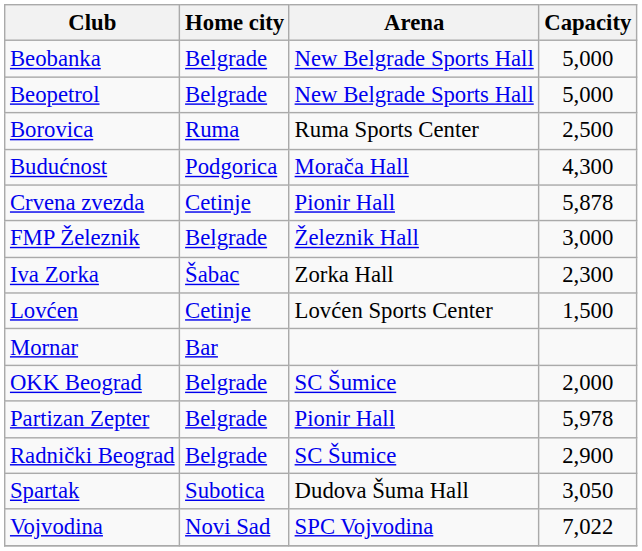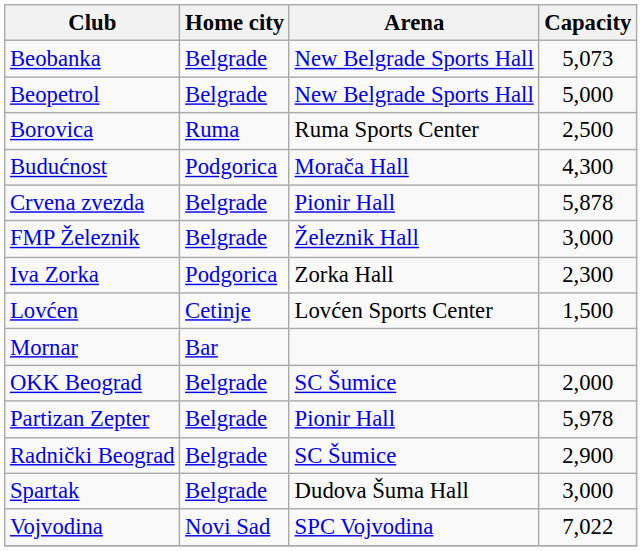 <table class="wikitable">
 <tr>
 <th>Club</th>
 <th>Home city</th>
 <th>Arena</th>
 <th>Capacity</th>
 </tr>
 <tr>
 <td><a href='#'>Beobanka</a></td>
 <td><a href='#'>Belgrade</a></td>
 <td><a href='#'>New Belgrade Sports Hall</a></td>
-<td style="text-align:center">5,000</td>
+<td style="text-align:center">5,073</td>
 </tr>
 <tr>
 <td><a href='#'>Beopetrol</a></td>
 <td><a href='#'>Belgrade</a></td>
 <td><a href='#'>New Belgrade Sports Hall</a></td>
 <td style="text-align:center">5,000</td>
 </tr>
 <tr>
 <td><a href='#'>Borovica</a></td>
 <td><a href='#'>Ruma</a></td>
 <td>Ruma Sports Center</td>
 <td style="text-align:center">2,500</td>
 </tr>
 <tr>
 <td><a href='#'>Budućnost</a></td>
 <td><a href='#'>Podgorica</a></td>
 <td><a href='#'>Morača Hall</a></td>
 <td style="text-align:center">4,300</td>
 </tr>
 <tr>
 <td><a href='#'>Crvena zvezda</a></td>
-<td><a href='#'>Cetinje</a></td>
+<td><a href='#'>Belgrade</a></td>
 <td><a href='#'>Pionir Hall</a></td>
 <td style="text-align:center">5,878</td>
 </tr>
 <tr>
 <td><a href='#'>FMP Železnik</a></td>
 <td><a href='#'>Belgrade</a></td>
 <td><a href='#'>Železnik Hall</a></td>
 <td style="text-align:center">3,000</td>
 </tr>
 <tr>
 <td><a href='#'>Iva Zorka</a></td>
-<td><a href='#'>Šabac</a></td>
+<td><a href='#'>Podgorica</a></td>
 <td>Zorka Hall</td>
 <td style="text-align:center">2,300</td>
 </tr>
 <tr>
 <td><a href='#'>Lovćen</a></td>
 <td><a href='#'>Cetinje</a></td>
 <td>Lovćen Sports Center</td>
 <td style="text-align:center">1,500</td>
 </tr>
 <tr>
 <td><a href='#'>Mornar</a></td>
 <td><a href='#'>Bar</a></td>
 <td></td>
 <td style="text-align:center"></td>
 </tr>
 <tr>
 <td><a href='#'>OKK Beograd</a></td>
 <td><a href='#'>Belgrade</a></td>
 <td><a href='#'>SC Šumice</a></td>
 <td style="text-align:center">2,000</td>
 </tr>
 <tr>
 <td><a href='#'>Partizan Zepter</a></td>
 <td><a href='#'>Belgrade</a></td>
 <td><a href='#'>Pionir Hall</a></td>
 <td style="text-align:center">5,978</td>
 </tr>
 <tr>
 <td><a href='#'>Radnički Beograd</a></td>
 <td><a href='#'>Belgrade</a></td>
 <td><a href='#'>SC Šumice</a></td>
 <td style="text-align:center">2,900</td>
 </tr>
 <tr>
 <td><a href='#'>Spartak</a></td>
-<td><a href='#'>Subotica</a></td>
+<td><a href='#'>Belgrade</a></td>
 <td>Dudova Šuma Hall</td>
-<td style="text-align:center">3,050</td>
+<td style="text-align:center">3,000</td>
 </tr>
 <tr>
 <td><a href='#'>Vojvodina</a></td>
 <td><a href='#'>Novi Sad</a></td>
 <td><a href='#'>SPC Vojvodina</a></td>
 <td style="text-align:center">7,022</td>
 </tr>
 <tr>
 </tr>
 </table>
